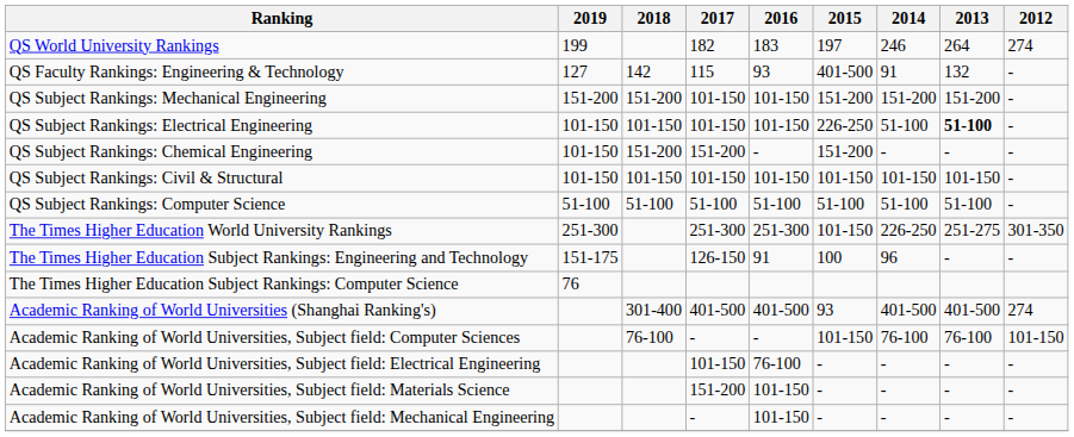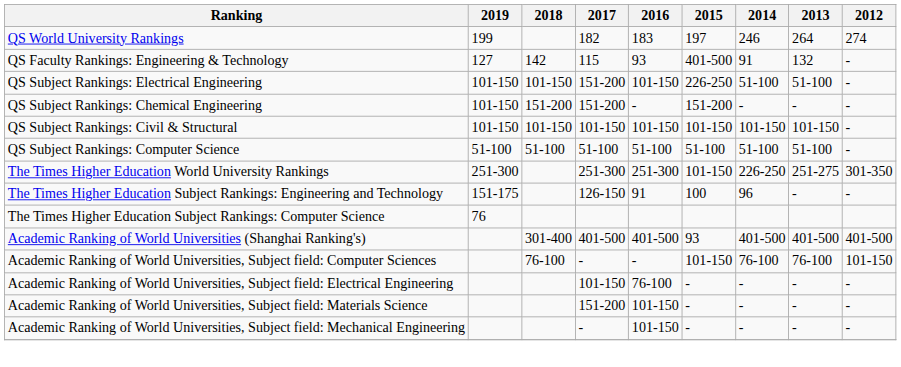 <table class="wikitable" style="margin: 1em auto 1em auto;">
 <tr>
 <th>Ranking</th>
 <th>2019</th>
 <th>2018</th>
 <th>2017</th>
 <th>2016</th>
 <th>2015</th>
 <th>2014</th>
 <th>2013</th>
 <th>2012</th>
 </tr>
 <tr>
 <td><a href='#'>QS World University Rankings</a></td>
 <td>199</td>
 <td></td>
 <td>182</td>
 <td>183</td>
 <td>197</td>
 <td>246</td>
 <td>264</td>
 <td>274</td>
 </tr>
 <tr>
 <td>QS Faculty Rankings: Engineering & Technology</td>
 <td>127</td>
 <td>142</td>
 <td>115</td>
 <td>93</td>
 <td>401-500</td>
 <td>91</td>
 <td>132</td>
 <td>-</td>
 </tr>
 <tr>
-<td>QS Subject Rankings: Mechanical Engineering</td>
-<td>151-200</td>
-<td>151-200</td>
+<td>QS Subject Rankings: Electrical Engineering</td>
 <td>101-150</td>
 <td>101-150</td>
 <td>151-200</td>
-<td>151-200</td>
-<td>151-200</td>
-<td>-</td>
-</tr>
-<tr>
-<td>QS Subject Rankings: Electrical Engineering</td>
-<td>101-150</td>
-<td>101-150</td>
-<td>101-150</td>
 <td>101-150</td>
 <td>226-250</td>
 <td>51-100</td>
-<td><strong>51-100</strong></td>
+<td>51-100</td>
 <td>-</td>
 </tr>
 <tr>
 <td>QS Subject Rankings: Chemical Engineering</td>
 <td>101-150</td>
 <td>151-200</td>
 <td>151-200</td>
 <td>-</td>
 <td>151-200</td>
 <td>-</td>
 <td>-</td>
 <td>-</td>
 </tr>
 <tr>
 <td>QS Subject Rankings: Civil & Structural</td>
 <td>101-150</td>
 <td>101-150</td>
 <td>101-150</td>
 <td>101-150</td>
 <td>101-150</td>
 <td>101-150</td>
 <td>101-150</td>
 <td>-</td>
 </tr>
 <tr>
 <td>QS Subject Rankings: Computer Science</td>
 <td>51-100</td>
 <td>51-100</td>
 <td>51-100</td>
 <td>51-100</td>
 <td>51-100</td>
 <td>51-100</td>
 <td>51-100</td>
 <td>-</td>
 </tr>
 <tr>
 <td><a href='#'>The Times Higher Education</a> World University Rankings</td>
 <td>251-300</td>
 <td></td>
 <td>251-300</td>
 <td>251-300</td>
 <td>101-150</td>
 <td>226-250</td>
 <td>251-275</td>
 <td>301-350</td>
 </tr>
 <tr>
 <td><a href='#'>The Times Higher Education</a> Subject Rankings: Engineering and Technology</td>
 <td>151-175</td>
 <td></td>
 <td>126-150</td>
 <td>91</td>
 <td>100</td>
 <td>96</td>
 <td>-</td>
 <td>-</td>
 </tr>
 <tr>
 <td>The Times Higher Education Subject Rankings: Computer Science</td>
 <td>76</td>
 <td></td>
 <td></td>
 <td></td>
 <td></td>
 <td></td>
 <td></td>
 <td></td>
 </tr>
 <tr>
 <td><a href='#'>Academic Ranking of World Universities</a> (Shanghai Ranking's)</td>
 <td></td>
 <td>301-400</td>
 <td>401-500</td>
 <td>401-500</td>
 <td>93</td>
 <td>401-500</td>
 <td>401-500</td>
-<td>274</td>
+<td>401-500</td>
 </tr>
 <tr>
 <td>Academic Ranking of World Universities, Subject field: Computer Sciences</td>
 <td></td>
 <td>76-100</td>
 <td>-</td>
 <td>-</td>
 <td>101-150</td>
 <td>76-100</td>
 <td>76-100</td>
 <td>101-150</td>
 </tr>
 <tr>
 <td>Academic Ranking of World Universities, Subject field: Electrical Engineering</td>
 <td></td>
 <td></td>
 <td>101-150</td>
 <td>76-100</td>
 <td>-</td>
 <td>-</td>
 <td>-</td>
 <td>-</td>
 </tr>
 <tr>
 <td>Academic Ranking of World Universities, Subject field: Materials Science</td>
 <td></td>
 <td></td>
 <td>151-200</td>
 <td>101-150</td>
 <td>-</td>
 <td>-</td>
 <td>-</td>
 <td>-</td>
 </tr>
 <tr>
 <td>Academic Ranking of World Universities, Subject field: Mechanical Engineering</td>
 <td></td>
 <td></td>
 <td>-</td>
 <td>101-150</td>
 <td>-</td>
 <td>-</td>
 <td>-</td>
 <td>-</td>
 </tr>
 <tr>
 </tr>
 </table>
